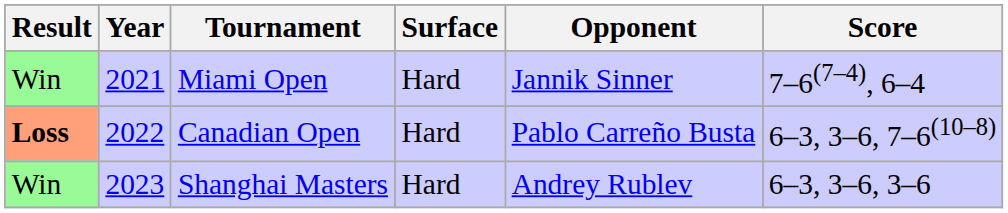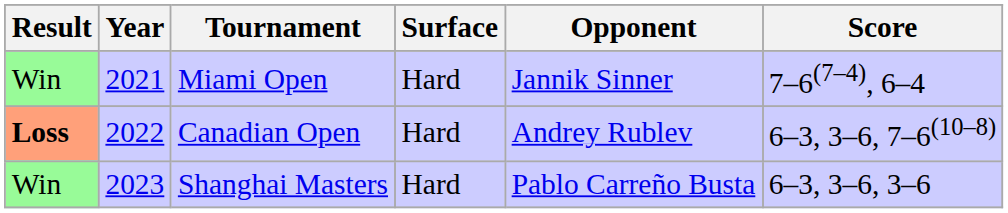 <table class="sortable wikitable">
 <tr>
 <th>Result</th>
 <th>Year</th>
 <th>Tournament</th>
 <th>Surface</th>
 <th>Opponent</th>
 <th class=unsortable>Score</th>
 </tr>
 <tr bgcolor=ccccff>
 <td bgcolor=98fb98>Win</td>
 <td><a href='#'>2021</a></td>
 <td><a href='#'>Miami Open</a></td>
 <td>Hard</td>
 <td> <a href='#'>Jannik Sinner</a></td>
 <td>7–6<sup>(7–4)</sup>, 6–4</td>
 </tr>
 <tr bgcolor=ccccff>
 <td bgcolor=ffa07a><strong>Loss</strong></td>
 <td><a href='#'>2022</a></td>
 <td><a href='#'>Canadian Open</a></td>
 <td>Hard</td>
-<td> <a href='#'>Pablo Carreño Busta</a></td>
+<td> <a href='#'>Andrey Rublev</a></td>
 <td>6–3, 3–6, 7–6<sup>(10–8)</sup></td>
 </tr>
 <tr bgcolor=ccccff>
 <td bgcolor=98fb98>Win</td>
 <td><a href='#'>2023</a></td>
 <td><a href='#'>Shanghai Masters</a></td>
 <td>Hard</td>
-<td> <a href='#'>Andrey Rublev</a></td>
+<td> <a href='#'>Pablo Carreño Busta</a></td>
 <td>6–3, 3–6, 3–6</td>
 </tr>
 </table>
